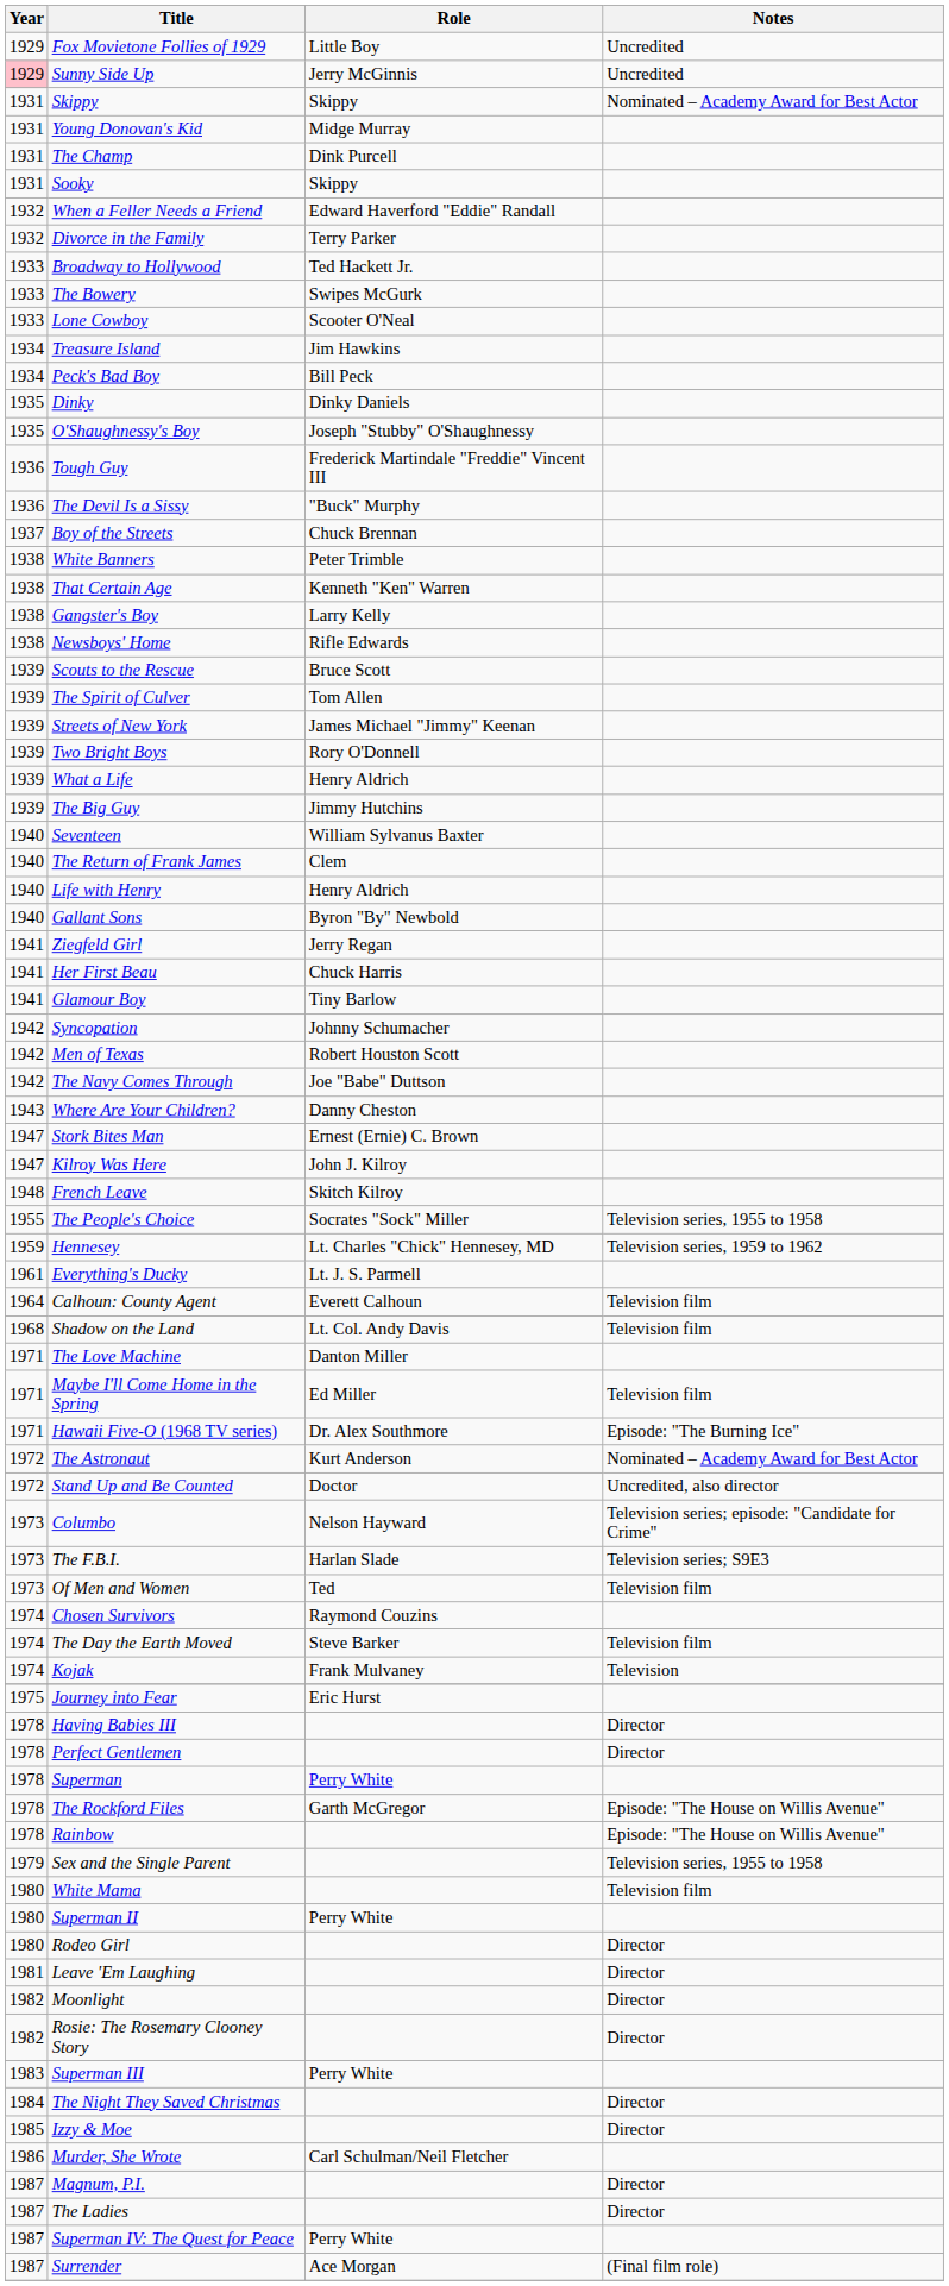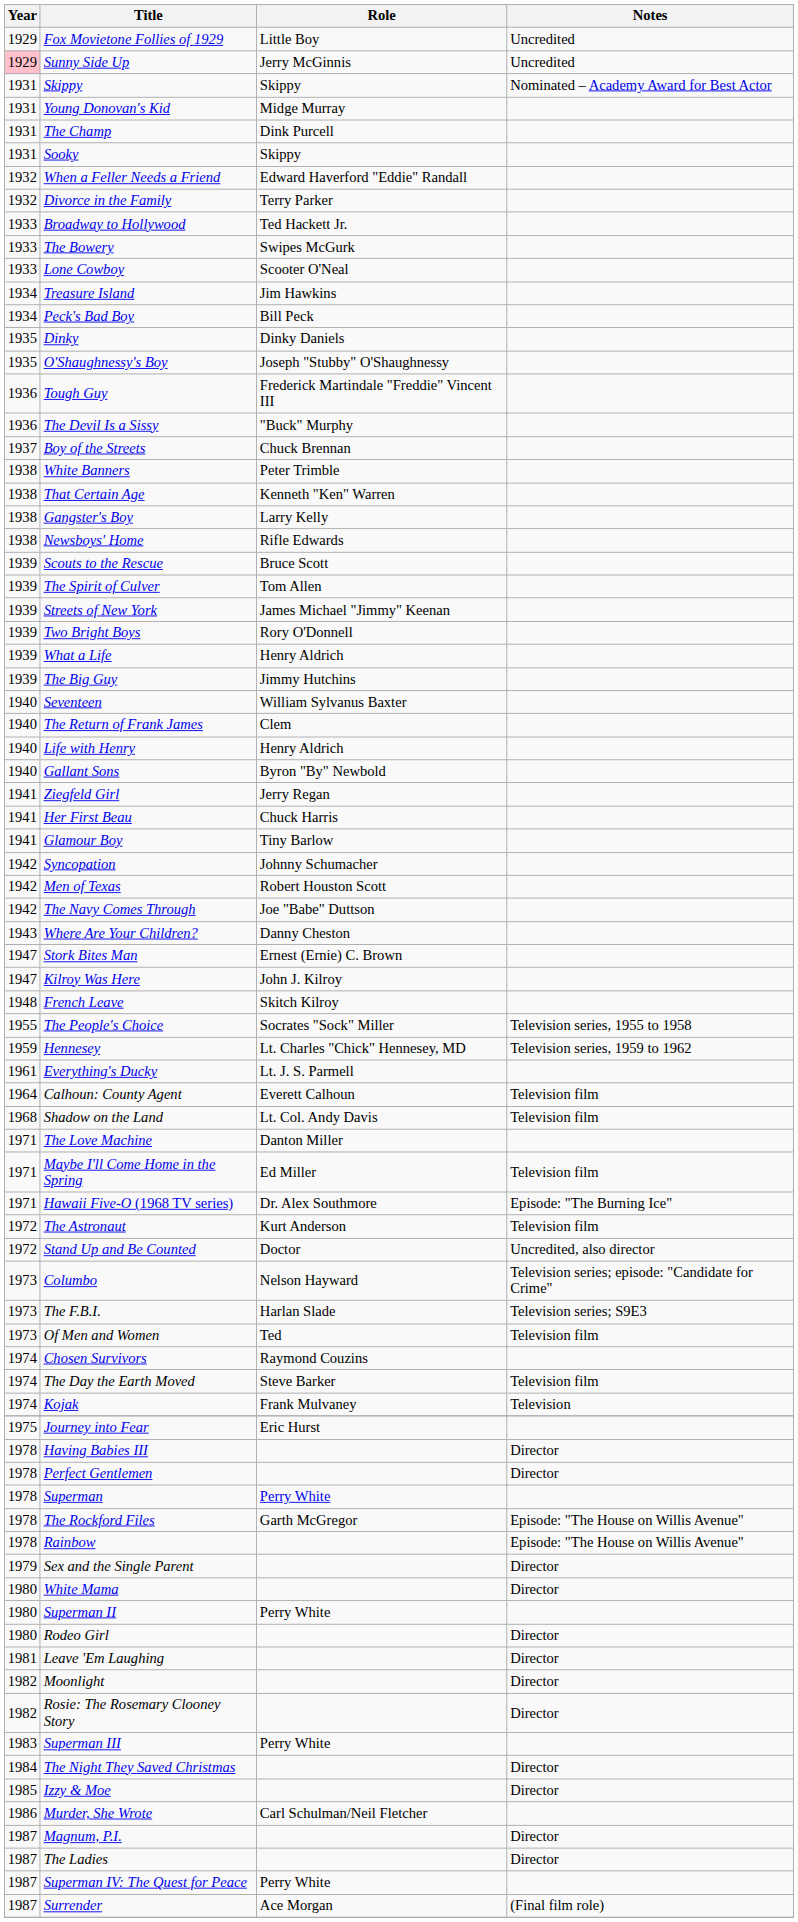 <table class="wikitable sortable">
 <tr>
 <th>Year</th>
 <th>Title</th>
 <th>Role</th>
 <th>Notes</th>
 </tr>
 <tr>
 <td>1929</td>
 <td><em><a href='#'>Fox Movietone Follies of 1929</a></em></td>
 <td>Little Boy</td>
 <td>Uncredited</td>
 </tr>
 <tr>
 <td style="background: pink;">1929</td>
 <td><em><a href='#'>Sunny Side Up</a></em></td>
 <td>Jerry McGinnis</td>
 <td>Uncredited</td>
 </tr>
 <tr>
 <td>1931</td>
 <td><em><a href='#'>Skippy</a></em></td>
 <td>Skippy</td>
 <td>Nominated – <a href='#'>Academy Award for Best Actor</a></td>
 </tr>
 <tr>
 <td>1931</td>
 <td><em><a href='#'>Young Donovan's Kid</a></em></td>
 <td>Midge Murray</td>
 <td></td>
 </tr>
 <tr>
 <td>1931</td>
 <td data-sort-value="Champ, The"><em><a href='#'>The Champ</a></em></td>
 <td>Dink Purcell</td>
 <td></td>
 </tr>
 <tr>
 <td>1931</td>
 <td><em><a href='#'>Sooky</a></em></td>
 <td>Skippy</td>
 <td></td>
 </tr>
 <tr>
 <td>1932</td>
 <td><em><a href='#'>When a Feller Needs a Friend</a></em></td>
 <td>Edward Haverford "Eddie" Randall</td>
 <td></td>
 </tr>
 <tr>
 <td>1932</td>
 <td><em><a href='#'>Divorce in the Family</a></em></td>
 <td>Terry Parker</td>
 <td></td>
 </tr>
 <tr>
 <td>1933</td>
 <td><em><a href='#'>Broadway to Hollywood</a></em></td>
 <td>Ted Hackett Jr.</td>
 <td></td>
 </tr>
 <tr>
 <td>1933</td>
 <td data-sort-value="Bowery, The"><em><a href='#'>The Bowery</a></em></td>
 <td>Swipes McGurk</td>
 <td></td>
 </tr>
 <tr>
 <td>1933</td>
 <td><em><a href='#'>Lone Cowboy</a></em></td>
 <td>Scooter O'Neal</td>
 <td></td>
 </tr>
 <tr>
 <td>1934</td>
 <td><em><a href='#'>Treasure Island</a></em></td>
 <td>Jim Hawkins</td>
 <td></td>
 </tr>
 <tr>
 <td>1934</td>
 <td><em><a href='#'>Peck's Bad Boy</a></em></td>
 <td>Bill Peck</td>
 <td></td>
 </tr>
 <tr>
 <td>1935</td>
 <td><em><a href='#'>Dinky</a></em></td>
 <td>Dinky Daniels</td>
 <td></td>
 </tr>
 <tr>
 <td>1935</td>
 <td><em><a href='#'>O'Shaughnessy's Boy</a></em></td>
 <td>Joseph "Stubby" O'Shaughnessy</td>
 <td></td>
 </tr>
 <tr>
 <td>1936</td>
 <td><em><a href='#'>Tough Guy</a></em></td>
 <td>Frederick Martindale "Freddie" Vincent III</td>
 <td></td>
 </tr>
 <tr>
 <td>1936</td>
 <td data-sort-value="Devil Is a Sissy, The"><em><a href='#'>The Devil Is a Sissy</a></em></td>
 <td>"Buck" Murphy</td>
 <td></td>
 </tr>
 <tr>
 <td>1937</td>
 <td><em><a href='#'>Boy of the Streets</a></em></td>
 <td>Chuck Brennan</td>
 <td></td>
 </tr>
 <tr>
 <td>1938</td>
 <td><em><a href='#'>White Banners</a></em></td>
 <td>Peter Trimble</td>
 <td></td>
 </tr>
 <tr>
 <td>1938</td>
 <td><em><a href='#'>That Certain Age</a></em></td>
 <td>Kenneth "Ken" Warren</td>
 <td></td>
 </tr>
 <tr>
 <td>1938</td>
 <td><em><a href='#'>Gangster's Boy</a></em></td>
 <td>Larry Kelly</td>
 <td></td>
 </tr>
 <tr>
 <td>1938</td>
 <td><em><a href='#'>Newsboys' Home</a></em></td>
 <td>Rifle Edwards</td>
 <td></td>
 </tr>
 <tr>
 <td>1939</td>
 <td><em><a href='#'>Scouts to the Rescue</a></em></td>
 <td>Bruce Scott</td>
 <td></td>
 </tr>
 <tr>
 <td>1939</td>
 <td data-sort-value="Spirit of Culver, The"><em><a href='#'>The Spirit of Culver</a></em></td>
 <td>Tom Allen</td>
 <td></td>
 </tr>
 <tr>
 <td>1939</td>
 <td><em><a href='#'>Streets of New York</a></em></td>
 <td>James Michael "Jimmy" Keenan</td>
 <td></td>
 </tr>
 <tr>
 <td>1939</td>
 <td><em><a href='#'>Two Bright Boys</a></em></td>
 <td>Rory O'Donnell</td>
 <td></td>
 </tr>
 <tr>
 <td>1939</td>
 <td><em><a href='#'>What a Life</a></em></td>
 <td>Henry Aldrich</td>
 <td></td>
 </tr>
 <tr>
 <td>1939</td>
 <td data-sort-value="Big Guy, The"><em><a href='#'>The Big Guy</a></em></td>
 <td>Jimmy Hutchins</td>
 <td></td>
 </tr>
 <tr>
 <td>1940</td>
 <td><em><a href='#'>Seventeen</a></em></td>
 <td>William Sylvanus Baxter</td>
 <td></td>
 </tr>
 <tr>
 <td>1940</td>
 <td data-sort-value="Return of Frank James, The"><em><a href='#'>The Return of Frank James</a></em></td>
 <td>Clem</td>
 <td></td>
 </tr>
 <tr>
 <td>1940</td>
 <td><em><a href='#'>Life with Henry</a></em></td>
 <td>Henry Aldrich</td>
 <td></td>
 </tr>
 <tr>
 <td>1940</td>
 <td><em><a href='#'>Gallant Sons</a></em></td>
 <td>Byron "By" Newbold</td>
 <td></td>
 </tr>
 <tr>
 <td>1941</td>
 <td><em><a href='#'>Ziegfeld Girl</a></em></td>
 <td>Jerry Regan</td>
 <td></td>
 </tr>
 <tr>
 <td>1941</td>
 <td><em><a href='#'>Her First Beau</a></em></td>
 <td>Chuck Harris</td>
 <td></td>
 </tr>
 <tr>
 <td>1941</td>
 <td><em><a href='#'>Glamour Boy</a></em></td>
 <td>Tiny Barlow</td>
 <td></td>
 </tr>
 <tr>
 <td>1942</td>
 <td><em><a href='#'>Syncopation</a></em></td>
 <td>Johnny Schumacher</td>
 <td></td>
 </tr>
 <tr>
 <td>1942</td>
 <td><em><a href='#'>Men of Texas</a></em></td>
 <td>Robert Houston Scott</td>
 <td></td>
 </tr>
 <tr>
 <td>1942</td>
 <td data-sort-value="Navy Comes Through, The"><em><a href='#'>The Navy Comes Through</a></em></td>
 <td>Joe "Babe" Duttson</td>
 <td></td>
 </tr>
 <tr>
 <td>1943</td>
 <td><em><a href='#'>Where Are Your Children?</a></em></td>
 <td>Danny Cheston</td>
 <td></td>
 </tr>
 <tr>
 <td>1947</td>
 <td><em><a href='#'>Stork Bites Man</a></em></td>
 <td>Ernest (Ernie) C. Brown</td>
 <td></td>
 </tr>
 <tr>
 <td>1947</td>
 <td><em><a href='#'>Kilroy Was Here</a></em></td>
 <td>John J. Kilroy</td>
 <td></td>
 </tr>
 <tr>
 <td>1948</td>
 <td><em><a href='#'>French Leave</a></em></td>
 <td>Skitch Kilroy</td>
 <td></td>
 </tr>
 <tr>
 <td>1955</td>
 <td data-sort-value="People's Choice, The"><em><a href='#'>The People's Choice</a></em></td>
 <td>Socrates "Sock" Miller</td>
 <td>Television series, 1955 to 1958</td>
 </tr>
 <tr>
 <td>1959</td>
 <td><em><a href='#'>Hennesey</a></em></td>
 <td>Lt. Charles "Chick" Hennesey, MD</td>
 <td>Television series, 1959 to 1962</td>
 </tr>
 <tr>
 <td>1961</td>
 <td><em><a href='#'>Everything's Ducky</a></em></td>
 <td>Lt. J. S. Parmell</td>
 <td></td>
 </tr>
 <tr>
 <td>1964</td>
 <td><em>Calhoun: County Agent</em></td>
 <td>Everett Calhoun</td>
 <td>Television film</td>
 </tr>
 <tr>
 <td>1968</td>
 <td><em>Shadow on the Land</em></td>
 <td>Lt. Col. Andy Davis</td>
 <td>Television film</td>
 </tr>
 <tr>
 <td>1971</td>
 <td data-sort-value="Love Machine, The"><em><a href='#'>The Love Machine</a></em></td>
 <td>Danton Miller</td>
 <td></td>
 </tr>
 <tr>
 <td>1971</td>
 <td><em><a href='#'>Maybe I'll Come Home in the Spring</a></em></td>
 <td>Ed Miller</td>
 <td>Television film</td>
 </tr>
 <tr>
 <td>1971</td>
 <td><a href='#'><em>Hawaii Five-O</em> (1968 TV series)</a></td>
 <td>Dr. Alex Southmore</td>
 <td>Episode: "The Burning Ice"</td>
 </tr>
 <tr>
 <td>1972</td>
 <td data-sort-value="Astronaut, The"><a href='#'><em>The Astronaut</em></a></td>
 <td>Kurt Anderson</td>
-<td>Nominated – <a href='#'>Academy Award for Best Actor</a></td>
+<td>Television film</td>
 </tr>
 <tr>
 <td>1972</td>
 <td><em><a href='#'>Stand Up and Be Counted</a></em></td>
 <td>Doctor</td>
 <td>Uncredited, also director</td>
 </tr>
 <tr>
 <td>1973</td>
 <td><em><a href='#'>Columbo</a></em></td>
 <td>Nelson Hayward</td>
 <td>Television series; episode: "Candidate for Crime"</td>
 </tr>
 <tr>
 <td>1973</td>
 <td data-sort-value="F.B.I., The"><em>The F.B.I.</em></td>
 <td>Harlan Slade</td>
 <td>Television series; S9E3</td>
 </tr>
 <tr>
 <td>1973</td>
 <td><em>Of Men and Women</em></td>
 <td>Ted</td>
 <td>Television film</td>
 </tr>
 <tr>
 <td>1974</td>
 <td><em><a href='#'>Chosen Survivors</a></em></td>
 <td>Raymond Couzins</td>
 <td></td>
 </tr>
 <tr>
 <td>1974</td>
 <td data-sort-value="Day the Earth Moved, The"><em>The Day the Earth Moved</em></td>
 <td>Steve Barker</td>
 <td>Television film</td>
 </tr>
 <tr>
 <td>1974</td>
 <td><em><a href='#'>Kojak</a></em></td>
 <td>Frank Mulvaney</td>
 <td>Television</td>
 </tr>
 <tr>
 </tr>
 <tr>
 <td>1975</td>
 <td><em><a href='#'>Journey into Fear</a></em></td>
 <td>Eric Hurst</td>
 <td></td>
 </tr>
 <tr>
 <td>1978</td>
 <td><em><a href='#'>Having Babies III</a></em></td>
 <td></td>
 <td>Director</td>
 </tr>
 <tr>
 <td>1978</td>
 <td><em><a href='#'>Perfect Gentlemen</a></em></td>
 <td></td>
 <td>Director</td>
 </tr>
 <tr>
 <td>1978</td>
 <td><em><a href='#'>Superman</a></em></td>
 <td><a href='#'>Perry White</a></td>
 <td></td>
 </tr>
 <tr>
 <td>1978</td>
 <td data-sort-value="Rockford Files, The"><em><a href='#'>The Rockford Files</a></em></td>
 <td>Garth McGregor</td>
 <td>Episode: "The House on Willis Avenue"</td>
 </tr>
 <tr>
 <td>1978</td>
 <td><em><a href='#'>Rainbow</a></em></td>
 <td></td>
 <td>Episode: "The House on Willis Avenue"</td>
 </tr>
 <tr>
 <td>1979</td>
 <td><em>Sex and the Single Parent</em></td>
 <td></td>
-<td>Television series, 1955 to 1958</td>
+<td>Director</td>
 </tr>
 <tr>
 <td>1980</td>
 <td><em><a href='#'>White Mama</a></em></td>
 <td></td>
-<td>Television film</td>
+<td>Director</td>
 </tr>
 <tr>
 <td>1980</td>
 <td><em><a href='#'>Superman II</a></em></td>
 <td>Perry White</td>
 <td></td>
 </tr>
 <tr>
 <td>1980</td>
 <td><em>Rodeo Girl</em></td>
 <td></td>
 <td>Director</td>
 </tr>
 <tr>
 <td>1981</td>
 <td><em>Leave 'Em Laughing</em></td>
 <td></td>
 <td>Director</td>
 </tr>
 <tr>
 <td>1982</td>
 <td><em>Moonlight</em></td>
 <td></td>
 <td>Director</td>
 </tr>
 <tr>
 <td>1982</td>
 <td><em>Rosie: The Rosemary Clooney Story</em></td>
 <td></td>
 <td>Director</td>
 </tr>
 <tr>
 <td>1983</td>
 <td><em><a href='#'>Superman III</a></em></td>
 <td>Perry White</td>
 <td></td>
 </tr>
 <tr>
 <td>1984</td>
 <td data-sort-value="Night They Saved Christmas, The"><em><a href='#'>The Night They Saved Christmas</a></em></td>
 <td></td>
 <td>Director</td>
 </tr>
 <tr>
 <td>1985</td>
 <td><em><a href='#'>Izzy & Moe</a></em></td>
 <td></td>
 <td>Director</td>
 </tr>
 <tr>
 <td>1986</td>
 <td><em><a href='#'>Murder, She Wrote</a></em></td>
 <td>Carl Schulman/Neil Fletcher</td>
 <td></td>
 </tr>
 <tr>
 <td>1987</td>
 <td><em><a href='#'>Magnum, P.I.</a></em></td>
 <td></td>
 <td>Director</td>
 </tr>
 <tr>
 <td>1987</td>
 <td data-sort-value="Ladies, The"><em>The Ladies</em></td>
 <td></td>
 <td>Director</td>
 </tr>
 <tr>
 <td>1987</td>
 <td><em><a href='#'>Superman IV: The Quest for Peace</a></em></td>
 <td>Perry White</td>
 <td></td>
 </tr>
 <tr>
 <td>1987</td>
 <td><em><a href='#'>Surrender</a></em></td>
 <td>Ace Morgan</td>
 <td>(Final film role)</td>
 </tr>
 <tr>
 </tr>
 </table>
